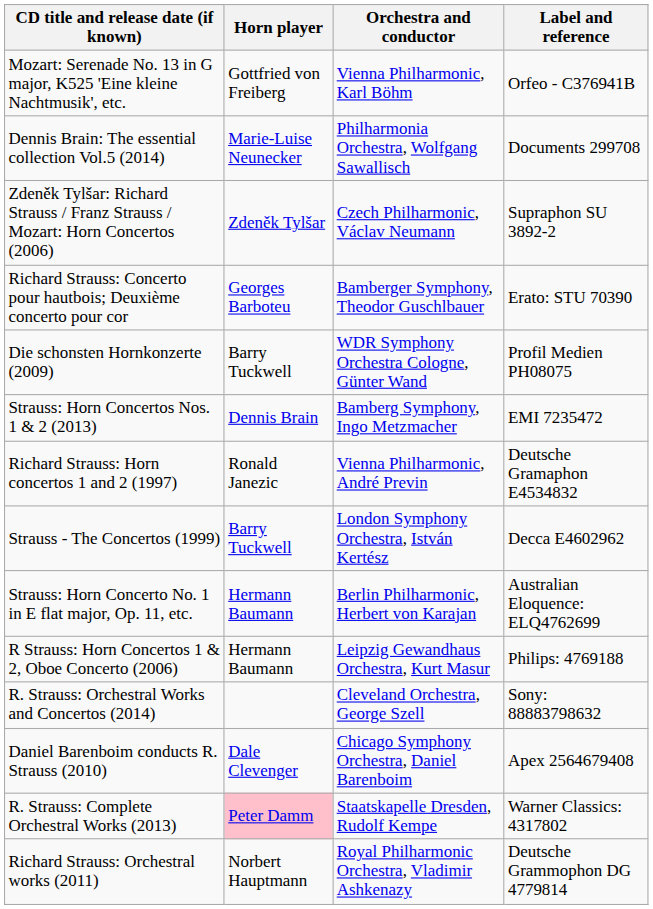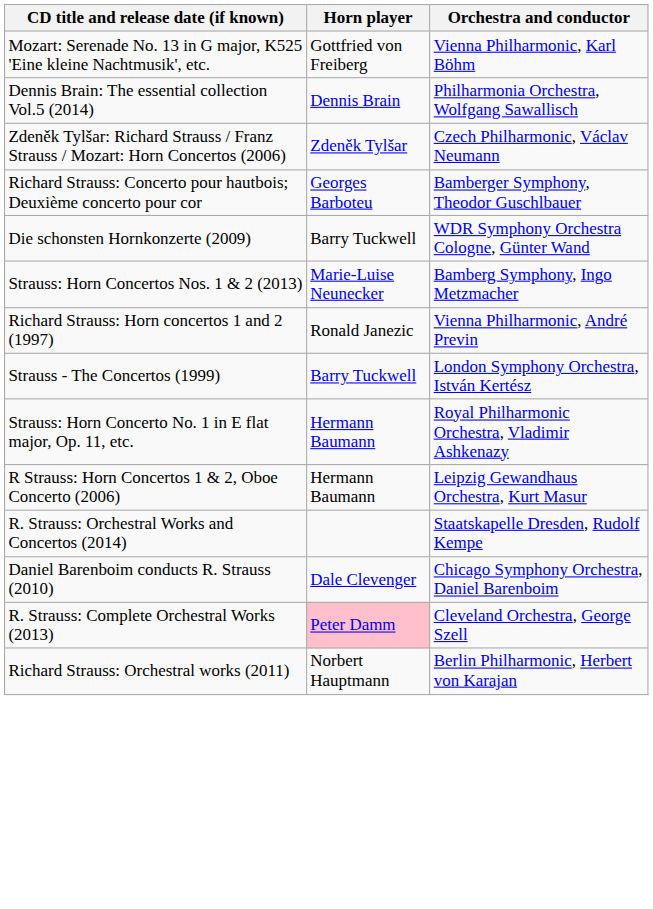 <table class="wikitable">
 <tr>
 <th>CD title and release date (if known)</th>
 <th>Horn player</th>
 <th>Orchestra and conductor</th>
-<th>Label and reference</th>
 </tr>
 <tr>
 <td>Mozart: Serenade No. 13 in G major, K525 'Eine kleine Nachtmusik', etc.</td>
 <td>Gottfried von Freiberg</td>
 <td><a href='#'>Vienna Philharmonic</a>, <a href='#'>Karl Böhm</a></td>
-<td>Orfeo - C376941B</td>
 </tr>
 <tr>
 <td>Dennis Brain: The essential collection Vol.5 (2014)</td>
-<td><a href='#'>Marie-Luise Neunecker</a></td>
+<td><a href='#'>Dennis Brain</a></td>
 <td><a href='#'>Philharmonia Orchestra</a>, <a href='#'>Wolfgang Sawallisch</a></td>
-<td>Documents 299708</td>
 </tr>
 <tr>
 <td>Zdeněk Tylšar: Richard Strauss / Franz Strauss / Mozart: Horn Concertos (2006)</td>
 <td><a href='#'>Zdeněk Tylšar</a></td>
 <td><a href='#'>Czech Philharmonic</a>, <a href='#'>Václav Neumann</a></td>
-<td>Supraphon SU 3892-2</td>
 </tr>
 <tr>
 <td>Richard Strauss: Concerto pour hautbois; Deuxième concerto pour cor</td>
 <td><a href='#'>Georges Barboteu</a></td>
 <td><a href='#'>Bamberger Symphony</a>, <a href='#'>Theodor Guschlbauer</a></td>
-<td>Erato: STU 70390</td>
 </tr>
 <tr>
 <td>Die schonsten Hornkonzerte (2009)</td>
 <td>Barry Tuckwell</td>
 <td><a href='#'>WDR Symphony Orchestra Cologne</a>, <a href='#'>Günter Wand</a></td>
-<td>Profil Medien PH08075</td>
 </tr>
 <tr>
 <td>Strauss: Horn Concertos Nos. 1 & 2 (2013)</td>
-<td><a href='#'>Dennis Brain</a></td>
+<td><a href='#'>Marie-Luise Neunecker</a></td>
 <td><a href='#'>Bamberg Symphony</a>, <a href='#'>Ingo Metzmacher</a></td>
-<td>EMI 7235472</td>
 </tr>
 <tr>
 <td>Richard Strauss: Horn concertos 1 and 2 (1997)</td>
 <td>Ronald Janezic</td>
 <td><a href='#'>Vienna Philharmonic</a>, <a href='#'>André Previn</a></td>
-<td>Deutsche Gramaphon E4534832</td>
 </tr>
 <tr>
 <td>Strauss - The Concertos (1999)</td>
 <td><a href='#'>Barry Tuckwell</a></td>
 <td><a href='#'>London Symphony Orchestra</a>, <a href='#'>István Kertész</a></td>
-<td>Decca E4602962</td>
 </tr>
 <tr>
 <td>Strauss: Horn Concerto No. 1 in E flat major, Op. 11, etc.</td>
 <td><a href='#'>Hermann Baumann</a></td>
-<td><a href='#'>Berlin Philharmonic</a>, <a href='#'>Herbert von Karajan</a></td>
-<td>Australian Eloquence: ELQ4762699</td>
+<td><a href='#'>Royal Philharmonic Orchestra</a>, <a href='#'>Vladimir Ashkenazy</a></td>
 </tr>
 <tr>
 <td>R Strauss: Horn Concertos 1 & 2, Oboe Concerto (2006)</td>
 <td>Hermann Baumann</td>
 <td><a href='#'>Leipzig Gewandhaus Orchestra</a>, <a href='#'>Kurt Masur</a></td>
-<td>Philips: 4769188</td>
 </tr>
 <tr>
 <td>R. Strauss: Orchestral Works and Concertos (2014)</td>
 <td></td>
-<td><a href='#'>Cleveland Orchestra</a>, <a href='#'>George Szell</a></td>
-<td>Sony: 88883798632</td>
+<td><a href='#'>Staatskapelle Dresden</a>, <a href='#'>Rudolf Kempe</a></td>
 </tr>
 <tr>
 <td>Daniel Barenboim conducts R. Strauss (2010)</td>
 <td><a href='#'>Dale Clevenger</a></td>
 <td><a href='#'>Chicago Symphony Orchestra</a>, <a href='#'>Daniel Barenboim</a></td>
-<td>Apex 2564679408</td>
 </tr>
 <tr>
 <td>R. Strauss: Complete Orchestral Works (2013)</td>
 <td style="background: pink;"><a href='#'>Peter Damm</a></td>
-<td><a href='#'>Staatskapelle Dresden</a>, <a href='#'>Rudolf Kempe</a></td>
-<td>Warner Classics: 4317802</td>
+<td><a href='#'>Cleveland Orchestra</a>, <a href='#'>George Szell</a></td>
 </tr>
 <tr>
 <td>Richard Strauss: Orchestral works (2011)</td>
 <td>Norbert Hauptmann</td>
-<td><a href='#'>Royal Philharmonic Orchestra</a>, <a href='#'>Vladimir Ashkenazy</a></td>
-<td>Deutsche Grammophon DG 4779814</td>
+<td><a href='#'>Berlin Philharmonic</a>, <a href='#'>Herbert von Karajan</a></td>
 </tr>
 </table>
